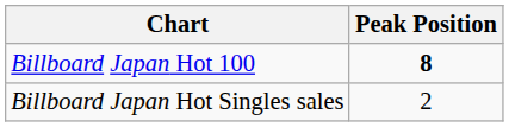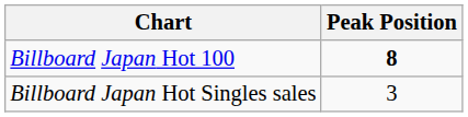 <table class="wikitable sortable">
 <tr>
 <th style="text-align:center;">Chart</th>
 <th style="text-align:center;">Peak Position</th>
 </tr>
 <tr>
 <td align="left"><em><a href='#'>Billboard</a></em> <a href='#'><em>Japan</em> Hot 100</a></td>
 <td style="text-align:center"><strong>8</strong></td>
 </tr>
 <tr>
 <td align="left"><em>Billboard Japan</em> Hot Singles sales</td>
-<td style="text-align:center">2</td>
+<td style="text-align:center">3</td>
 </tr>
 </table>
